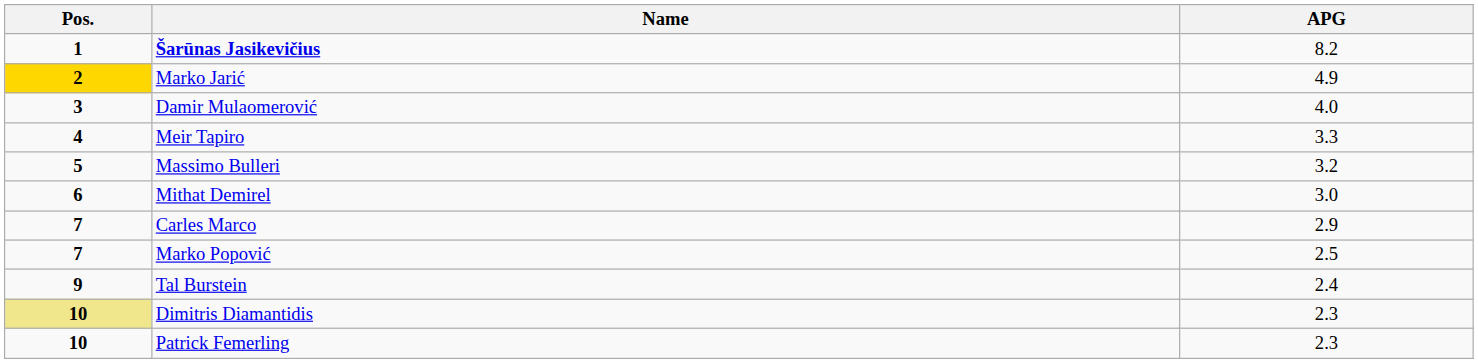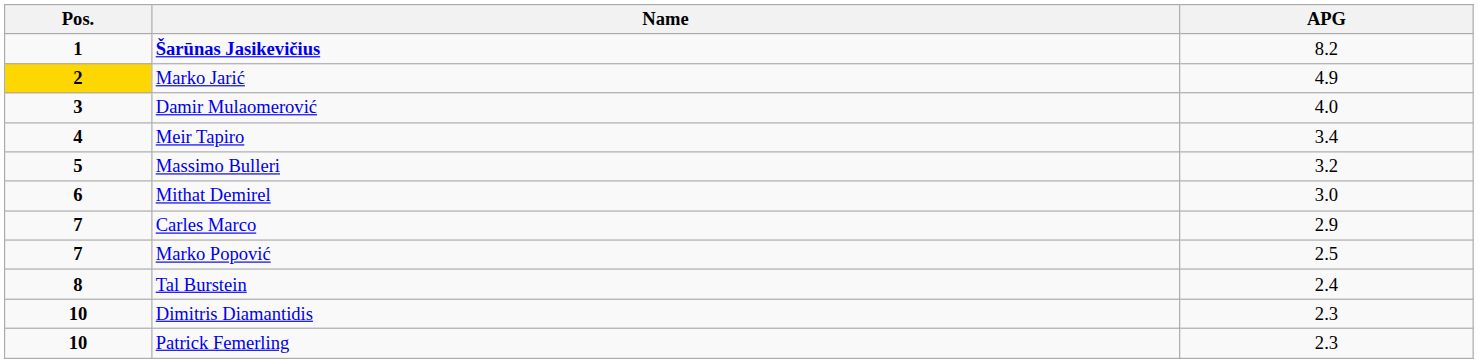 <table class=wikitable width="80%">
 <tr>
 <th width="10%">Pos.</th>
 <th width="70%">Name</th>
 <th width="20%">APG</th>
 </tr>
 <tr>
 <td align=center><strong>1</strong></td>
 <td> <strong><a href='#'>Šarūnas Jasikevičius</a></strong></td>
 <td align=center>8.2</td>
 </tr>
 <tr>
 <td align=center style="background: gold;"><strong>2</strong></td>
 <td> <a href='#'>Marko Jarić</a></td>
 <td align=center>4.9</td>
 </tr>
 <tr>
 <td align=center><strong>3</strong></td>
 <td> <a href='#'>Damir Mulaomerović</a></td>
 <td align=center>4.0</td>
 </tr>
 <tr>
 <td align=center><strong>4</strong></td>
 <td> <a href='#'>Meir Tapiro</a></td>
-<td align=center>3.3</td>
+<td align=center>3.4</td>
 </tr>
 <tr>
 <td align=center><strong>5</strong></td>
 <td> <a href='#'>Massimo Bulleri</a></td>
 <td align=center>3.2</td>
 </tr>
 <tr>
 <td align=center><strong>6</strong></td>
 <td> <a href='#'>Mithat Demirel</a></td>
 <td align=center>3.0</td>
 </tr>
 <tr>
 <td align=center><strong>7</strong></td>
 <td> <a href='#'>Carles Marco</a></td>
 <td align=center>2.9</td>
 </tr>
 <tr>
 <td align=center><strong>7</strong></td>
 <td> <a href='#'>Marko Popović</a></td>
 <td align=center>2.5</td>
 </tr>
 <tr>
-<td align=center><strong>9</strong></td>
+<td align=center><strong>8</strong></td>
 <td> <a href='#'>Tal Burstein</a></td>
 <td align=center>2.4</td>
 </tr>
 <tr>
-<td align=center style="background: khaki;"><strong>10</strong></td>
+<td align=center><strong>10</strong></td>
 <td> <a href='#'>Dimitris Diamantidis</a></td>
 <td align=center>2.3</td>
 </tr>
 <tr>
 <td align=center><strong>10</strong></td>
 <td> <a href='#'>Patrick Femerling</a></td>
 <td align=center>2.3</td>
 </tr>
 </table>
